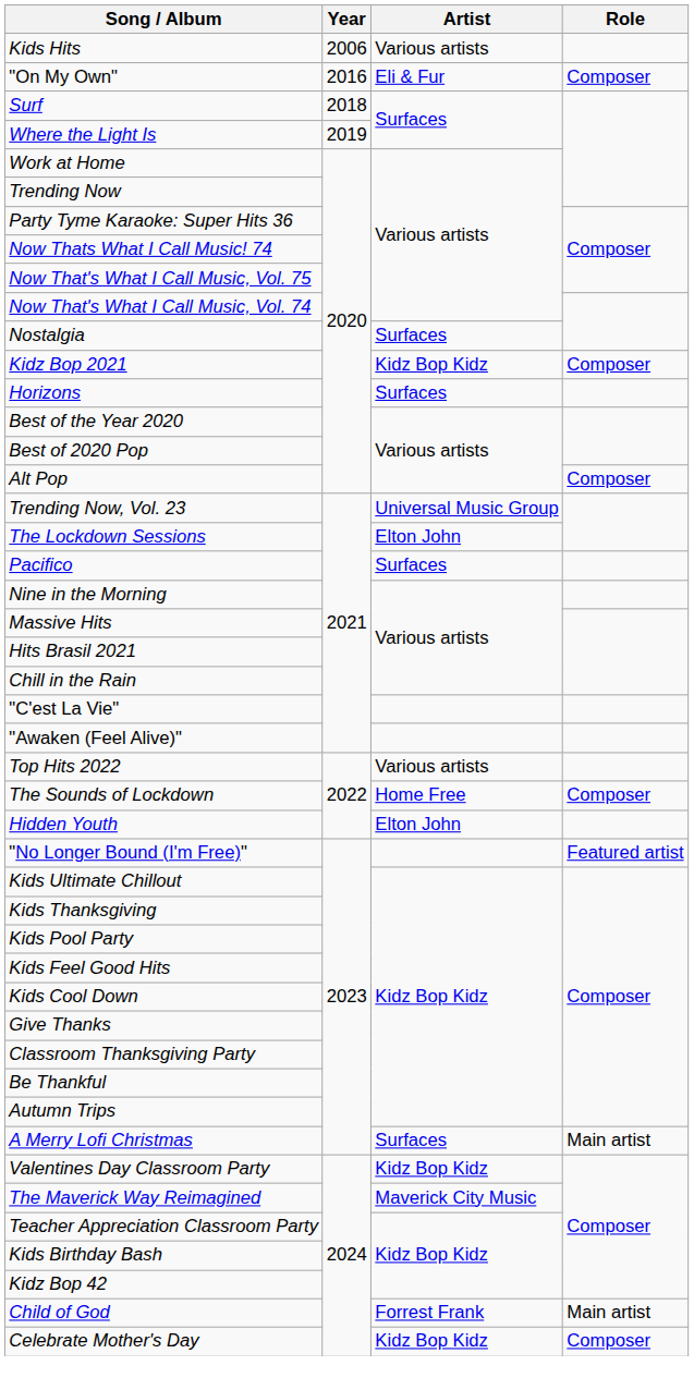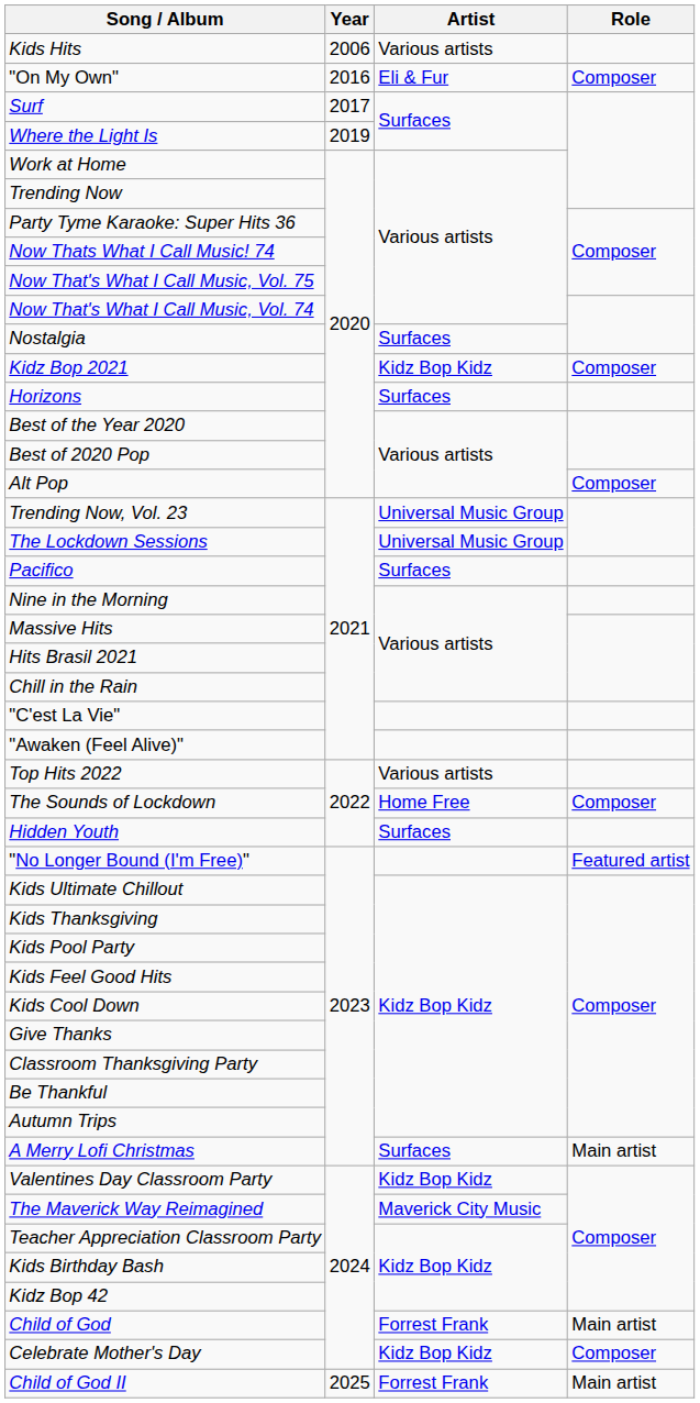 <table class="wikitable">
 <tr>
 <th>Song / Album</th>
 <th>Year</th>
 <th>Artist</th>
 <th>Role</th>
 </tr>
 <tr>
 <td><em>Kids Hits</em></td>
 <td>2006</td>
 <td>Various artists</td>
 <td></td>
 </tr>
 <tr>
 <td>"On My Own"</td>
 <td>2016</td>
 <td><a href='#'>Eli & Fur</a></td>
 <td><a href='#'>Composer</a></td>
 </tr>
 <tr>
 <td><em><a href='#'>Surf</a></em></td>
-<td>2018</td>
+<td>2017</td>
 <td rowspan="2"><a href='#'>Surfaces</a></td>
 <td rowspan="4"></td>
 </tr>
 <tr>
 <td><em><a href='#'>Where the Light Is</a></em></td>
 <td>2019</td>
 </tr>
 <tr>
 <td><em>Work at Home</em></td>
 <td rowspan="12">2020</td>
 <td rowspan="6">Various artists</td>
 </tr>
 <tr>
 <td><em>Trending Now</em></td>
 </tr>
 <tr>
 <td><em>Party Tyme Karaoke: Super Hits 36</em></td>
 <td rowspan="3"><a href='#'>Composer</a></td>
 </tr>
 <tr>
 <td><em><a href='#'>Now Thats What I Call Music! 74</a></em></td>
 </tr>
 <tr>
 <td><em><a href='#'>Now That's What I Call Music, Vol. 75</a></em></td>
 </tr>
 <tr>
 <td><em><a href='#'>Now That's What I Call Music, Vol. 74</a></em></td>
 <td rowspan="2"></td>
 </tr>
 <tr>
 <td><em>Nostalgia</em></td>
 <td><a href='#'>Surfaces</a></td>
 </tr>
 <tr>
 <td><em><a href='#'>Kidz Bop 2021</a></em></td>
 <td><a href='#'>Kidz Bop Kidz</a></td>
 <td><a href='#'>Composer</a></td>
 </tr>
 <tr>
 <td><em><a href='#'>Horizons</a></em></td>
 <td><a href='#'>Surfaces</a></td>
 <td></td>
 </tr>
 <tr>
 <td><em>Best of the Year 2020</em></td>
 <td rowspan="3">Various artists</td>
 <td rowspan="2"></td>
 </tr>
 <tr>
 <td><em>Best of 2020 Pop</em></td>
 </tr>
 <tr>
 <td><em>Alt Pop</em></td>
 <td><a href='#'>Composer</a></td>
 </tr>
 <tr>
 <td><em>Trending Now, Vol. 23</em></td>
 <td rowspan="9">2021</td>
 <td><a href='#'>Universal Music Group</a></td>
 <td rowspan="2"></td>
 </tr>
 <tr>
 <td><em><a href='#'>The Lockdown Sessions</a></em></td>
-<td><a href='#'>Elton John</a></td>
+<td><a href='#'>Universal Music Group</a></td>
 </tr>
 <tr>
 <td><em><a href='#'>Pacifico</a></em></td>
 <td><a href='#'>Surfaces</a></td>
 <td></td>
 </tr>
 <tr>
 <td><em>Nine in the Morning</em></td>
 <td rowspan="4">Various artists</td>
 <td></td>
 </tr>
 <tr>
 <td><em>Massive Hits</em></td>
 <td rowspan="3"></td>
 </tr>
 <tr>
 <td><em>Hits Brasil 2021</em></td>
 </tr>
 <tr>
 <td><em>Chill in the Rain</em></td>
 </tr>
 <tr>
 <td>"C'est La Vie"</td>
 <td></td>
 <td></td>
 </tr>
 <tr>
 <td>"Awaken (Feel Alive)"</td>
 <td></td>
 <td></td>
 </tr>
 <tr>
 <td><em>Top Hits 2022</em></td>
 <td rowspan="3">2022</td>
 <td>Various artists</td>
 <td></td>
 </tr>
 <tr>
 <td><em>The Sounds of Lockdown</em></td>
 <td><a href='#'>Home Free</a></td>
 <td><a href='#'>Composer</a></td>
 </tr>
 <tr>
 <td><em><a href='#'>Hidden Youth</a></em></td>
-<td><a href='#'>Elton John</a></td>
+<td><a href='#'>Surfaces</a></td>
 <td></td>
 </tr>
 <tr>
 <td>"<a href='#'>No Longer Bound (I'm Free)</a>"</td>
 <td rowspan="11">2023</td>
 <td></td>
 <td><a href='#'>Featured artist</a></td>
 </tr>
 <tr>
 <td><em>Kids Ultimate Chillout</em></td>
 <td rowspan="9"><a href='#'>Kidz Bop Kidz</a></td>
 <td rowspan="9"><a href='#'>Composer</a></td>
 </tr>
 <tr>
 <td><em>Kids Thanksgiving</em></td>
 </tr>
 <tr>
 <td><em>Kids Pool Party</em></td>
 </tr>
 <tr>
 <td><em>Kids Feel Good Hits</em></td>
 </tr>
 <tr>
 <td><em>Kids Cool Down</em></td>
 </tr>
 <tr>
 <td><em>Give Thanks</em></td>
 </tr>
 <tr>
 <td><em>Classroom Thanksgiving Party</em></td>
 </tr>
 <tr>
 <td><em>Be Thankful</em></td>
 </tr>
 <tr>
 <td><em>Autumn Trips</em></td>
 </tr>
 <tr>
 <td><em><a href='#'>A Merry Lofi Christmas</a></em></td>
 <td><a href='#'>Surfaces</a></td>
 <td>Main artist</td>
 </tr>
 <tr>
 <td><em>Valentines Day Classroom Party</em></td>
 <td rowspan="7">2024</td>
 <td><a href='#'>Kidz Bop Kidz</a></td>
 <td rowspan="5"><a href='#'>Composer</a></td>
 </tr>
 <tr>
 <td><em><a href='#'>The Maverick Way Reimagined</a></em></td>
 <td><a href='#'>Maverick City Music</a></td>
 </tr>
 <tr>
 <td><em>Teacher Appreciation Classroom Party</em></td>
 <td rowspan="3"><a href='#'>Kidz Bop Kidz</a></td>
 </tr>
 <tr>
 <td><em>Kids Birthday Bash</em></td>
 </tr>
 <tr>
 <td><em>Kidz Bop 42</em></td>
 </tr>
 <tr>
 <td><em><a href='#'>Child of God</a></em></td>
 <td><a href='#'>Forrest Frank</a></td>
 <td>Main artist</td>
 </tr>
 <tr>
 <td><em>Celebrate Mother's Day</em></td>
 <td><a href='#'>Kidz Bop Kidz</a></td>
 <td><a href='#'>Composer</a></td>
 </tr>
+<tr>
+<td><em><a href='#'>Child of God II</a></em></td>
+<td>2025</td>
+<td><a href='#'>Forrest Frank</a></td>
+<td>Main artist</td>
+</tr>
 </table>
